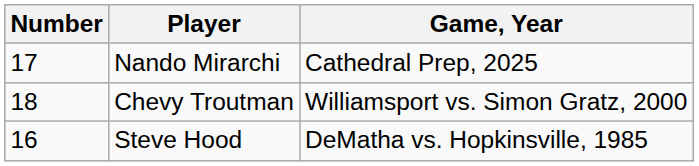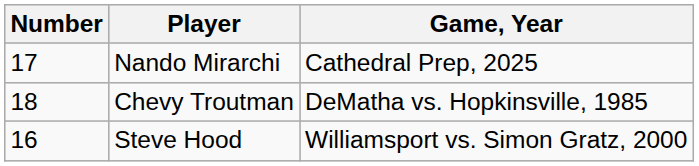 <table class="wikitable">
 <tr>
 <th>Number</th>
 <th>Player</th>
 <th>Game, Year</th>
 </tr>
 <tr>
 <td>17</td>
 <td>Nando Mirarchi</td>
 <td>Cathedral Prep, 2025</td>
 </tr>
 <tr>
 <td>18</td>
 <td>Chevy Troutman</td>
-<td>Williamsport vs. Simon Gratz, 2000</td>
+<td>DeMatha vs. Hopkinsville, 1985</td>
 </tr>
 <tr>
 <td>16</td>
 <td>Steve Hood</td>
-<td>DeMatha vs. Hopkinsville, 1985</td>
+<td>Williamsport vs. Simon Gratz, 2000</td>
 </tr>
 </table>
